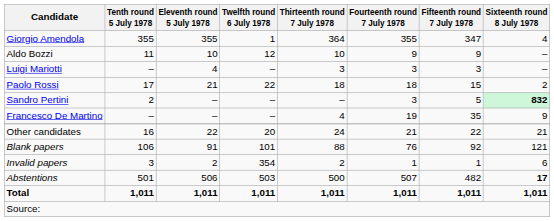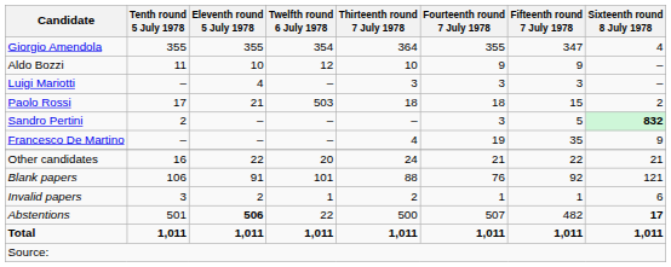 <table class="wikitable sortable" style=text-align:right>
 <tr>
 <th>Candidate</th>
 <th data-sort-type="number"><small>Tenth round<br>5 July 1978</small></th>
 <th data-sort-type="number"><small>Eleventh round<br>5 July 1978</small></th>
 <th data-sort-type="number"><small>Twelfth round<br>6 July 1978</small></th>
 <th data-sort-type="number"><small>Thirteenth round<br>7 July 1978</small></th>
 <th data-sort-type="number"><small>Fourteenth round<br>7 July 1978</small></th>
 <th data-sort-type="number"><small>Fifteenth round<br>7 July 1978</small></th>
 <th data-sort-type="number"><small>Sixteenth round<br>8 July 1978</small></th>
 </tr>
 <tr>
 <td align=left><a href='#'>Giorgio Amendola</a></td>
 <td>355</td>
 <td>355</td>
-<td>1</td>
+<td>354</td>
 <td>364</td>
 <td>355</td>
 <td>347</td>
 <td>4</td>
 </tr>
 <tr>
 <td align=left>Aldo Bozzi</td>
 <td>11</td>
 <td>10</td>
 <td>12</td>
 <td>10</td>
 <td>9</td>
 <td>9</td>
 <td>–</td>
 </tr>
 <tr>
 <td align=left><a href='#'>Luigi Mariotti</a></td>
 <td>–</td>
 <td>4</td>
 <td>–</td>
 <td>3</td>
 <td>3</td>
 <td>3</td>
 <td>–</td>
 </tr>
 <tr>
 <td align=left><a href='#'>Paolo Rossi</a></td>
 <td>17</td>
 <td>21</td>
-<td>22</td>
+<td>503</td>
 <td>18</td>
 <td>18</td>
 <td>15</td>
 <td>2</td>
 </tr>
 <tr>
 <td align=left><a href='#'>Sandro Pertini</a></td>
 <td>2</td>
 <td>–</td>
 <td>–</td>
 <td>–</td>
 <td>3</td>
 <td>5</td>
 <td bgcolor=#CEF6D8><strong>832</strong></td>
 </tr>
 <tr>
 <td align=left><a href='#'>Francesco De Martino</a></td>
 <td>–</td>
 <td>–</td>
 <td>–</td>
 <td>4</td>
 <td>19</td>
 <td>35</td>
 <td>9</td>
 </tr>
 <tr>
 </tr>
 <tr class="sortbottom">
 <td align=left>Other candidates</td>
 <td>16</td>
 <td>22</td>
 <td>20</td>
 <td>24</td>
 <td>21</td>
 <td>22</td>
 <td>21</td>
 </tr>
 <tr class="sortbottom">
 <td align=left><em>Blank papers</em></td>
 <td>106</td>
 <td>91</td>
 <td>101</td>
 <td>88</td>
 <td>76</td>
 <td>92</td>
 <td>121</td>
 </tr>
 <tr class="sortbottom">
 <td align=left><em>Invalid papers</em></td>
 <td>3</td>
 <td>2</td>
-<td>354</td>
+<td>1</td>
 <td>2</td>
 <td>1</td>
 <td>1</td>
 <td>6</td>
 </tr>
 <tr class="sortbottom">
 <td align=left><em>Abstentions</em></td>
 <td>501</td>
-<td>506</td>
-<td>503</td>
+<td><strong>506</strong></td>
+<td>22</td>
 <td>500</td>
 <td>507</td>
 <td>482</td>
 <td><strong>17</strong></td>
 </tr>
 <tr class="sortbottom">
 <td align=left><strong>Total</strong></td>
 <td><strong>1,011</strong></td>
 <td><strong>1,011</strong></td>
 <td><strong>1,011</strong></td>
 <td><strong>1,011</strong></td>
 <td><strong>1,011</strong></td>
 <td><strong>1,011</strong></td>
 <td><strong>1,011</strong></td>
 </tr>
 <tr class="sortbottom">
 <td align=left colspan=8>Source: </td>
 </tr>
 </table>
